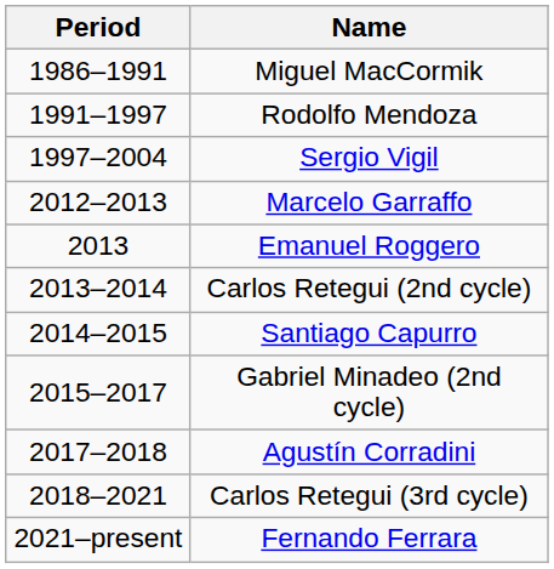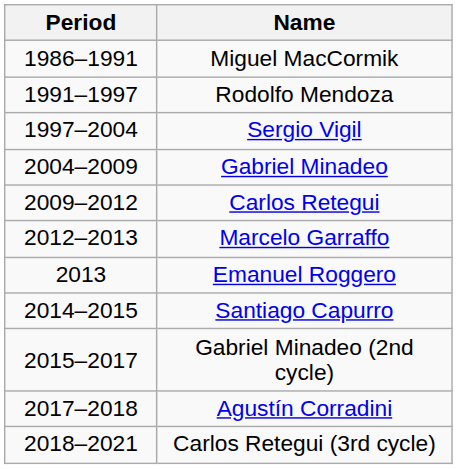 <table class=wikitable style="text-align: center;">
 <tr>
 <th width=100px>Period</th>
 <th width=200px>Name</th>
 </tr>
 <tr>
 <td>1986–1991</td>
 <td>Miguel MacCormik</td>
 </tr>
 <tr>
 <td>1991–1997</td>
 <td>Rodolfo Mendoza</td>
 </tr>
 <tr>
 <td>1997–2004</td>
 <td><a href='#'>Sergio Vigil</a></td>
 </tr>
 <tr>
+<td>2004–2009</td>
+<td><a href='#'>Gabriel Minadeo</a></td>
+</tr>
+<tr>
+<td>2009–2012</td>
+<td><a href='#'>Carlos Retegui</a></td>
+</tr>
+<tr>
 <td>2012–2013</td>
 <td><a href='#'>Marcelo Garraffo</a></td>
 </tr>
 <tr>
 <td>2013</td>
 <td><a href='#'>Emanuel Roggero</a></td>
-</tr>
-<tr>
-<td>2013–2014</td>
-<td>Carlos Retegui (2nd cycle)</td>
 </tr>
 <tr>
 <td>2014–2015</td>
 <td><a href='#'>Santiago Capurro</a></td>
 </tr>
 <tr>
 <td>2015–2017</td>
 <td>Gabriel Minadeo (2nd cycle)</td>
 </tr>
 <tr>
 <td>2017–2018</td>
 <td><a href='#'>Agustín Corradini</a></td>
 </tr>
 <tr>
 <td>2018–2021</td>
 <td>Carlos Retegui (3rd cycle)</td>
 </tr>
-<tr>
-<td>2021–present</td>
-<td><a href='#'>Fernando Ferrara</a></td>
-</tr>
 </table>
